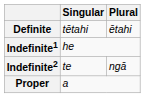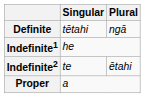 <table class="wikitable">
 <tr>
 <th></th>
 <th>Singular</th>
 <th>Plural</th>
 </tr>
 <tr>
 <th>Definite</th>
 <td><em>tētahi</em></td>
-<td><em>ētahi</em></td>
+<td><em>ngā</em></td>
 </tr>
 <tr>
 <th>Indefinite<sup>1</sup></th>
 <td colspan="2"><em>he</em></td>
 </tr>
 <tr>
 <th>Indefinite<sup>2</sup></th>
 <td><em>te</em></td>
-<td><em>ngā</em></td>
+<td><em>ētahi</em></td>
 </tr>
 <tr>
 <th>Proper</th>
 <td colspan="2"><em>a</em></td>
 </tr>
 </table>
